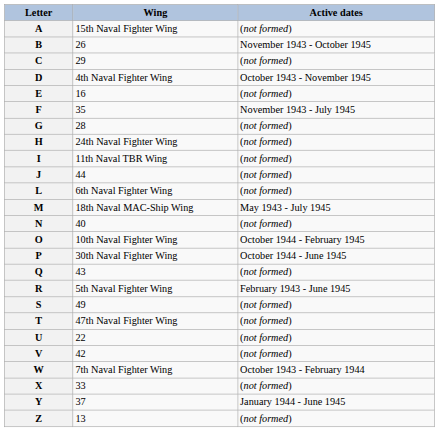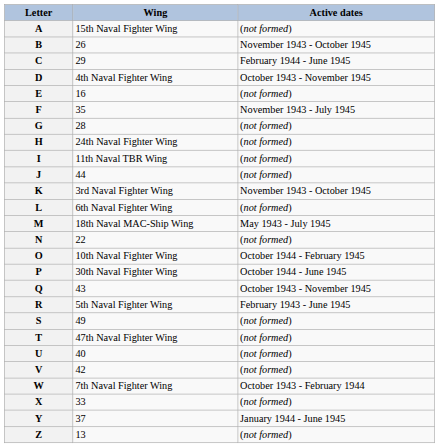 <table class="wikitable">
 <tr style="vertical-align: top;">
 <th scope="col" style="width: 100px; background:#B0C4DE;">Letter</th>
 <th scope="col" style="width: 250px; background:#B0C4DE;">Wing</th>
 <th scope="col" style="width: 300px; background:#B0C4DE;">Active dates</th>
 </tr>
 <tr style="vertical-align: top;">
 <th align=centre>A</th>
 <td>15th Naval Fighter Wing</td>
 <td>(<em>not formed</em>)</td>
 </tr>
 <tr style="vertical-align: top;">
 <th align=centre>B</th>
 <td>26</td>
 <td>November 1943 - October 1945</td>
 </tr>
 <tr style="vertical-align: top;">
 <th align=centre>C</th>
 <td>29</td>
-<td>(<em>not formed</em>)</td>
+<td>February 1944 - June 1945</td>
 </tr>
 <tr style="vertical-align: top;">
 <th align=centre>D</th>
 <td>4th Naval Fighter Wing</td>
 <td>October 1943 - November 1945</td>
 </tr>
 <tr style="vertical-align: top;">
 <th align=centre>E</th>
 <td>16</td>
 <td>(<em>not formed</em>)</td>
 </tr>
 <tr style="vertical-align: top;">
 <th align=centre>F</th>
 <td>35</td>
 <td>November 1943 - July 1945</td>
 </tr>
 <tr style="vertical-align: top;">
 <th align=centre>G</th>
 <td>28</td>
 <td>(<em>not formed</em>)</td>
 </tr>
 <tr style="vertical-align: top;">
 <th align=centre>H</th>
 <td>24th Naval Fighter Wing</td>
 <td>(<em>not formed</em>)</td>
 </tr>
 <tr style="vertical-align: top;">
 <th align=centre>I</th>
 <td>11th Naval TBR Wing</td>
 <td>(<em>not formed</em>)</td>
 </tr>
 <tr style="vertical-align: top;">
 <th align=centre>J</th>
 <td>44</td>
 <td>(<em>not formed</em>)</td>
 </tr>
 <tr style="vertical-align: top;">
+<th align=centre>K</th>
+<td>3rd Naval Fighter Wing</td>
+<td>November 1943 - October 1945</td>
+</tr>
+<tr style="vertical-align: top;">
 <th align=centre>L</th>
 <td>6th Naval Fighter Wing</td>
 <td>(<em>not formed</em>)</td>
 </tr>
 <tr style="vertical-align: top;">
 <th align=centre>M</th>
 <td>18th Naval MAC-Ship Wing</td>
 <td>May 1943 - July 1945</td>
 </tr>
 <tr style="vertical-align: top;">
 <th align=centre>N</th>
-<td>40</td>
+<td>22</td>
 <td>(<em>not formed</em>)</td>
 </tr>
 <tr style="vertical-align: top;">
 <th align=centre>O</th>
 <td>10th Naval Fighter Wing</td>
 <td>October 1944 - February 1945</td>
 </tr>
 <tr style="vertical-align: top;">
 <th align=centre>P</th>
 <td>30th Naval Fighter Wing</td>
 <td>October 1944 - June 1945</td>
 </tr>
 <tr style="vertical-align: top;">
 <th align=centre>Q</th>
 <td>43</td>
-<td>(<em>not formed</em>)</td>
+<td>October 1943 - November 1945</td>
 </tr>
 <tr style="vertical-align: top;">
 <th align=centre>R</th>
 <td>5th Naval Fighter Wing</td>
 <td>February 1943 - June 1945</td>
 </tr>
 <tr style="vertical-align: top;">
 <th align=centre>S</th>
 <td>49</td>
 <td>(<em>not formed</em>)</td>
 </tr>
 <tr style="vertical-align: top;">
 <th align=centre>T</th>
 <td>47th Naval Fighter Wing</td>
 <td>(<em>not formed</em>)</td>
 </tr>
 <tr style="vertical-align: top;">
 <th align=centre>U</th>
-<td>22</td>
+<td>40</td>
 <td>(<em>not formed</em>)</td>
 </tr>
 <tr style="vertical-align: top;">
 <th align=centre>V</th>
 <td>42</td>
 <td>(<em>not formed</em>)</td>
 </tr>
 <tr style="vertical-align: top;">
 <th align=centre>W</th>
 <td>7th Naval Fighter Wing</td>
 <td>October 1943 - February 1944</td>
 </tr>
 <tr style="vertical-align: top;">
 <th align=centre>X</th>
 <td>33</td>
 <td>(<em>not formed</em>)</td>
 </tr>
 <tr style="vertical-align: top;">
 <th align=centre>Y</th>
 <td>37</td>
 <td>January 1944 - June 1945</td>
 </tr>
 <tr style="vertical-align: top;">
 <th align=centre>Z</th>
 <td>13</td>
 <td>(<em>not formed</em>)</td>
 </tr>
 </table>
